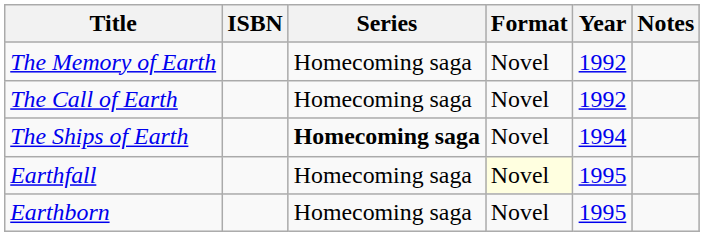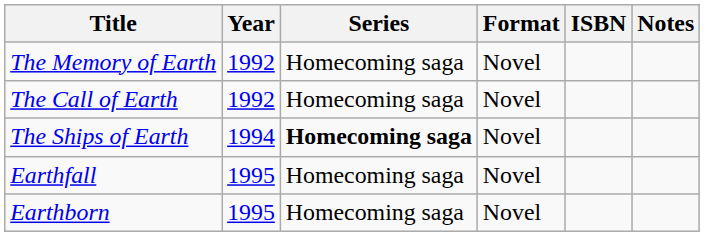 <table class="wikitable sortable">
 <tr>
 <th>Title</th>
-<th>ISBN</th>
+<th>Year</th>
 <th>Series</th>
 <th>Format</th>
-<th>Year</th>
+<th>ISBN</th>
 <th class="unsortable">Notes</th>
 </tr>
 <tr>
 <td><em><a href='#'>The Memory of Earth</a></em></td>
-<td></td>
+<td><a href='#'>1992</a></td>
 <td>Homecoming saga</td>
 <td>Novel</td>
-<td><a href='#'>1992</a></td>
+<td></td>
 <td></td>
 </tr>
 <tr>
 <td><em><a href='#'>The Call of Earth</a></em></td>
-<td></td>
+<td><a href='#'>1992</a></td>
 <td>Homecoming saga</td>
 <td>Novel</td>
-<td><a href='#'>1992</a></td>
+<td></td>
 <td></td>
 </tr>
 <tr>
 <td><em><a href='#'>The Ships of Earth</a></em></td>
-<td></td>
+<td><a href='#'>1994</a></td>
 <td><strong>Homecoming saga</strong></td>
 <td>Novel</td>
-<td><a href='#'>1994</a></td>
+<td></td>
 <td></td>
 </tr>
 <tr>
 <td><em><a href='#'>Earthfall</a></em></td>
+<td><a href='#'>1995</a></td>
+<td>Homecoming saga</td>
+<td>Novel</td>
 <td></td>
-<td>Homecoming saga</td>
-<td style="background: lightyellow;">Novel</td>
-<td><a href='#'>1995</a></td>
 <td></td>
 </tr>
 <tr>
 <td><em><a href='#'>Earthborn</a></em></td>
-<td></td>
+<td><a href='#'>1995</a></td>
 <td>Homecoming saga</td>
 <td>Novel</td>
-<td><a href='#'>1995</a></td>
+<td></td>
 <td></td>
 </tr>
 </table>
